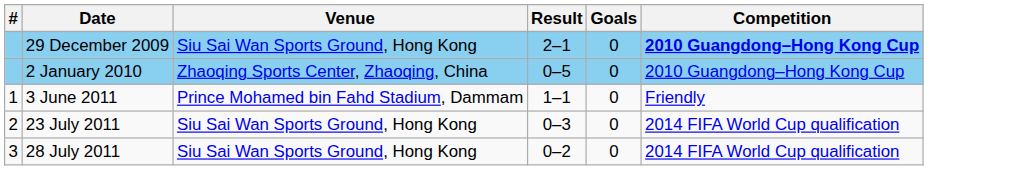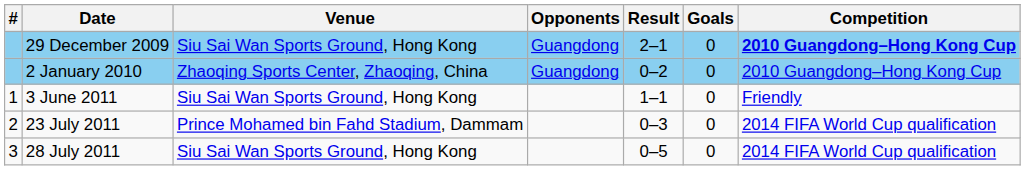 <table class="wikitable" style="font-size:90%; text-align: left;">
 <tr bgcolor="#CCCCCC" align="center">
 <th>#</th>
 <th>Date</th>
 <th>Venue</th>
+<th>Opponents</th>
 <th>Result</th>
 <th>Goals</th>
 <th>Competition</th>
 </tr>
 <tr style="background-color:#89CFF0">
 <td></td>
 <td>29 December 2009</td>
 <td><a href='#'>Siu Sai Wan Sports Ground</a>, Hong Kong</td>
+<td><a href='#'>Guangdong</a></td>
 <td align=center>2–1</td>
 <td align=center>0</td>
 <td><strong><a href='#'>2010 Guangdong–Hong Kong Cup</a></strong></td>
 </tr>
 <tr style="background-color:#89CFF0">
 <td></td>
 <td>2 January 2010</td>
 <td><a href='#'>Zhaoqing Sports Center</a>, <a href='#'>Zhaoqing</a>, China</td>
-<td align=center>0–5</td>
+<td><a href='#'>Guangdong</a></td>
+<td align=center>0–2</td>
 <td align=center>0</td>
 <td><a href='#'>2010 Guangdong–Hong Kong Cup</a></td>
 </tr>
 <tr>
 <td>1</td>
 <td>3 June 2011</td>
-<td><a href='#'>Prince Mohamed bin Fahd Stadium</a>, Dammam</td>
+<td><a href='#'>Siu Sai Wan Sports Ground</a>, Hong Kong</td>
+<td></td>
 <td align=center>1–1</td>
 <td align=center>0</td>
 <td><a href='#'>Friendly</a></td>
 </tr>
 <tr>
 <td>2</td>
 <td>23 July 2011</td>
-<td><a href='#'>Siu Sai Wan Sports Ground</a>, Hong Kong</td>
+<td><a href='#'>Prince Mohamed bin Fahd Stadium</a>, Dammam</td>
+<td></td>
 <td align=center>0–3</td>
 <td align=center>0</td>
 <td><a href='#'>2014 FIFA World Cup qualification</a></td>
 </tr>
 <tr>
 <td>3</td>
 <td>28 July 2011</td>
 <td><a href='#'>Siu Sai Wan Sports Ground</a>, Hong Kong</td>
-<td align=center>0–2</td>
+<td></td>
+<td align=center>0–5</td>
 <td align=center>0</td>
 <td><a href='#'>2014 FIFA World Cup qualification</a></td>
 </tr>
 </table>
